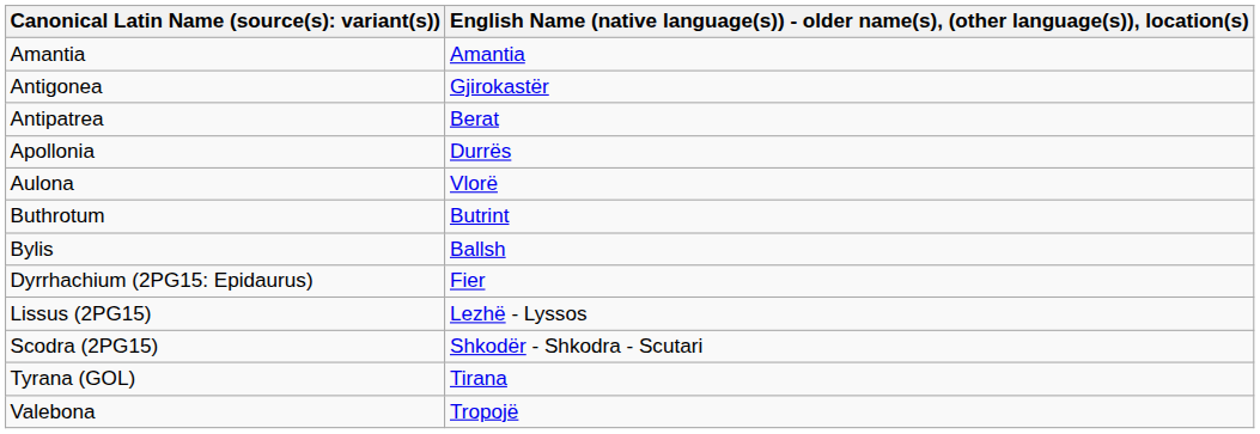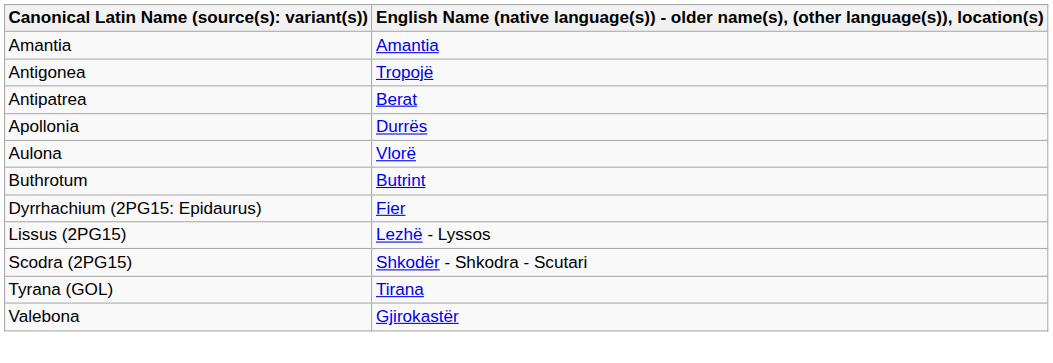 <table class="wikitable">
 <tr>
 <th>Canonical Latin Name (source(s): variant(s))</th>
 <th>English Name (native language(s)) - older name(s), (other language(s)), location(s)</th>
 </tr>
 <tr>
 <td>Amantia</td>
 <td><a href='#'>Amantia</a></td>
 </tr>
 <tr>
 <td>Antigonea</td>
-<td><a href='#'>Gjirokastër</a></td>
+<td><a href='#'>Tropojë</a></td>
 </tr>
 <tr>
 <td>Antipatrea</td>
 <td><a href='#'>Berat</a></td>
 </tr>
 <tr>
 <td>Apollonia</td>
 <td><a href='#'>Durrës</a></td>
 </tr>
 <tr>
 <td>Aulona</td>
 <td><a href='#'>Vlorë</a></td>
 </tr>
 <tr>
 <td>Buthrotum</td>
 <td><a href='#'>Butrint</a></td>
-</tr>
-<tr>
-<td>Bylis</td>
-<td><a href='#'>Ballsh</a></td>
 </tr>
 <tr>
 <td>Dyrrhachium (2PG15: Epidaurus)</td>
 <td><a href='#'>Fier</a></td>
 </tr>
 <tr>
 <td>Lissus (2PG15)</td>
 <td><a href='#'>Lezhë</a> - Lyssos</td>
 </tr>
 <tr>
 <td>Scodra (2PG15)</td>
 <td><a href='#'>Shkodër</a> - Shkodra - Scutari</td>
 </tr>
 <tr>
 <td>Tyrana (GOL)</td>
 <td><a href='#'>Tirana</a></td>
 </tr>
 <tr>
 <td>Valebona</td>
-<td><a href='#'>Tropojë</a></td>
+<td><a href='#'>Gjirokastër</a></td>
 </tr>
 </table>
